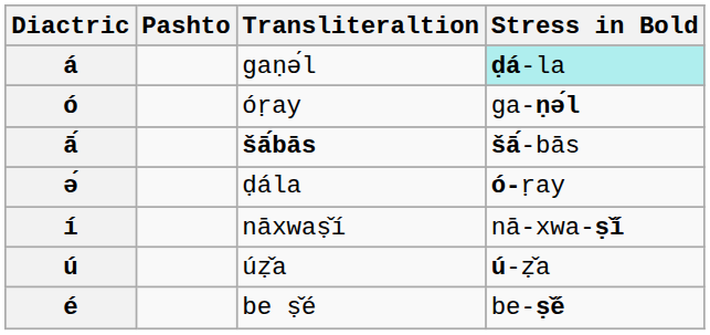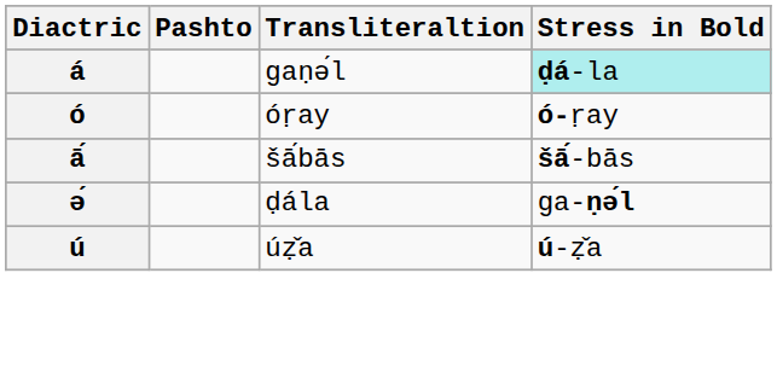 <table class="wikitable">
 <tr align="center">
 <th><strong>Diactric</strong></th>
 <th>Pashto</th>
 <th>Transliteraltion</th>
 <th>Stress in Bold</th>
 </tr>
 <tr>
 <th>á</th>
 <td></td>
 <td>gaṇә́l</td>
 <td style="background: paleturquoise;"><strong>ḍá</strong>-la</td>
 </tr>
 <tr>
 <th>ó</th>
 <td></td>
 <td>óṛay</td>
-<td>ga-<strong>ṇә́l</strong></td>
+<td><strong>ó-</strong>ṛay</td>
 </tr>
 <tr>
 <th>ā́</th>
 <td></td>
-<td><strong>šā́bās</strong></td>
+<td>šā́bās</td>
 <td><strong>šā́</strong>-bās</td>
 </tr>
 <tr>
 <th>ә́</th>
 <td></td>
 <td>ḍála</td>
-<td><strong>ó-</strong>ṛay</td>
-</tr>
-<tr>
-<th>í</th>
-<td></td>
-<td>nāxwaṣ̌í</td>
-<td>nā-xwa-<strong>ṣ̌í</strong></td>
+<td>ga-<strong>ṇә́l</strong></td>
 </tr>
 <tr>
 <th>ú</th>
 <td></td>
 <td>úẓ̌a</td>
 <td><strong>ú</strong>-ẓ̌a</td>
 </tr>
-<tr>
-<th>é</th>
-<td></td>
-<td>be ṣ̌é</td>
-<td>be-<strong>ṣ̌é</strong></td>
-</tr>
 </table>
